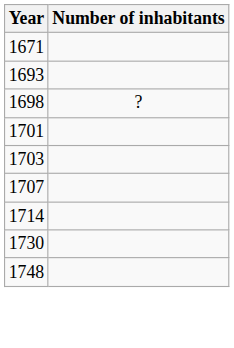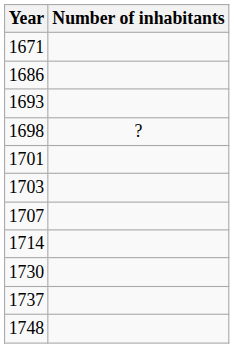 <table class="wikitable" style="text-align:center;">
 <tr>
 <th scope=col>Year</th>
 <th scope=col>Number of inhabitants</th>
 </tr>
 <tr>
 <td>1671</td>
+<td></td>
+</tr>
+<tr>
+<td>1686</td>
 <td></td>
 </tr>
 <tr>
 <td>1693</td>
 <td></td>
 </tr>
 <tr>
 <td>1698</td>
 <td>?</td>
 </tr>
 <tr>
 <td>1701</td>
 <td></td>
 </tr>
 <tr>
 <td>1703</td>
 <td></td>
 </tr>
 <tr>
 <td>1707</td>
 <td></td>
 </tr>
 <tr>
 <td>1714</td>
 <td></td>
 </tr>
 <tr>
 <td>1730</td>
 <td></td>
 </tr>
 <tr>
+<td>1737</td>
+<td></td>
+</tr>
+<tr>
 <td>1748</td>
 <td></td>
 </tr>
 </table>
